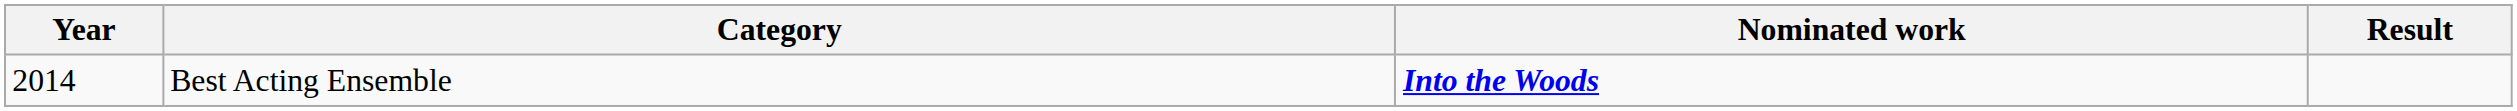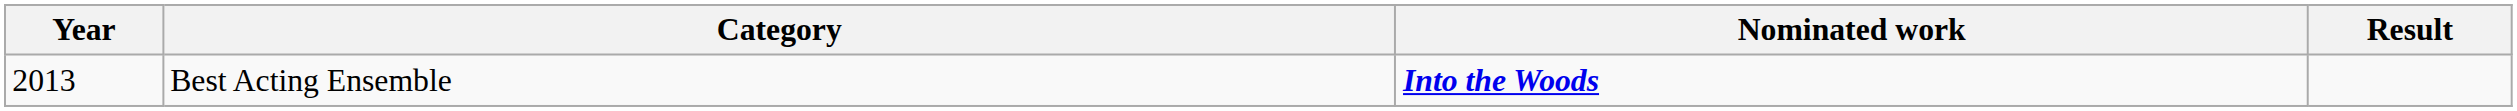 <table width="80%" class="wikitable">
 <tr>
 <th width="10">Year</th>
 <th width="300">Category</th>
 <th width="220">Nominated work</th>
 <th width="30">Result</th>
 </tr>
 <tr>
-<td>2014</td>
+<td>2013</td>
 <td>Best Acting Ensemble</td>
 <td><strong><em><a href='#'>Into the Woods</a></em></strong></td>
 <td></td>
 </tr>
 </table>
